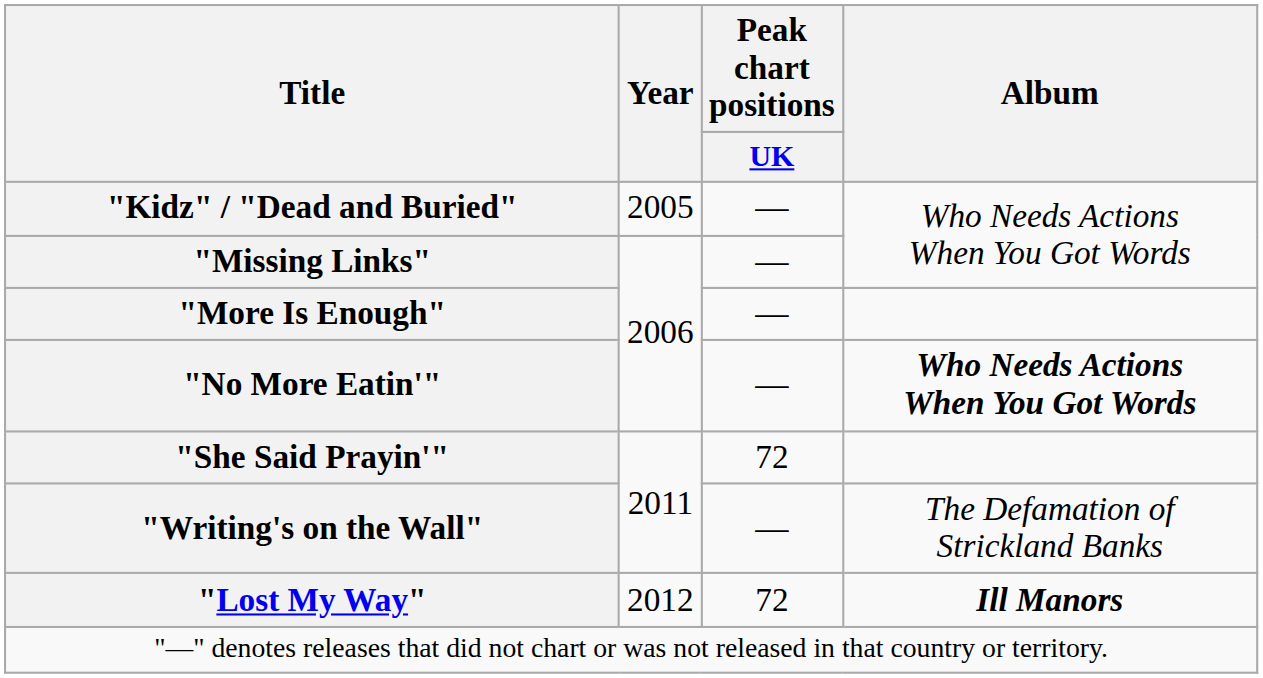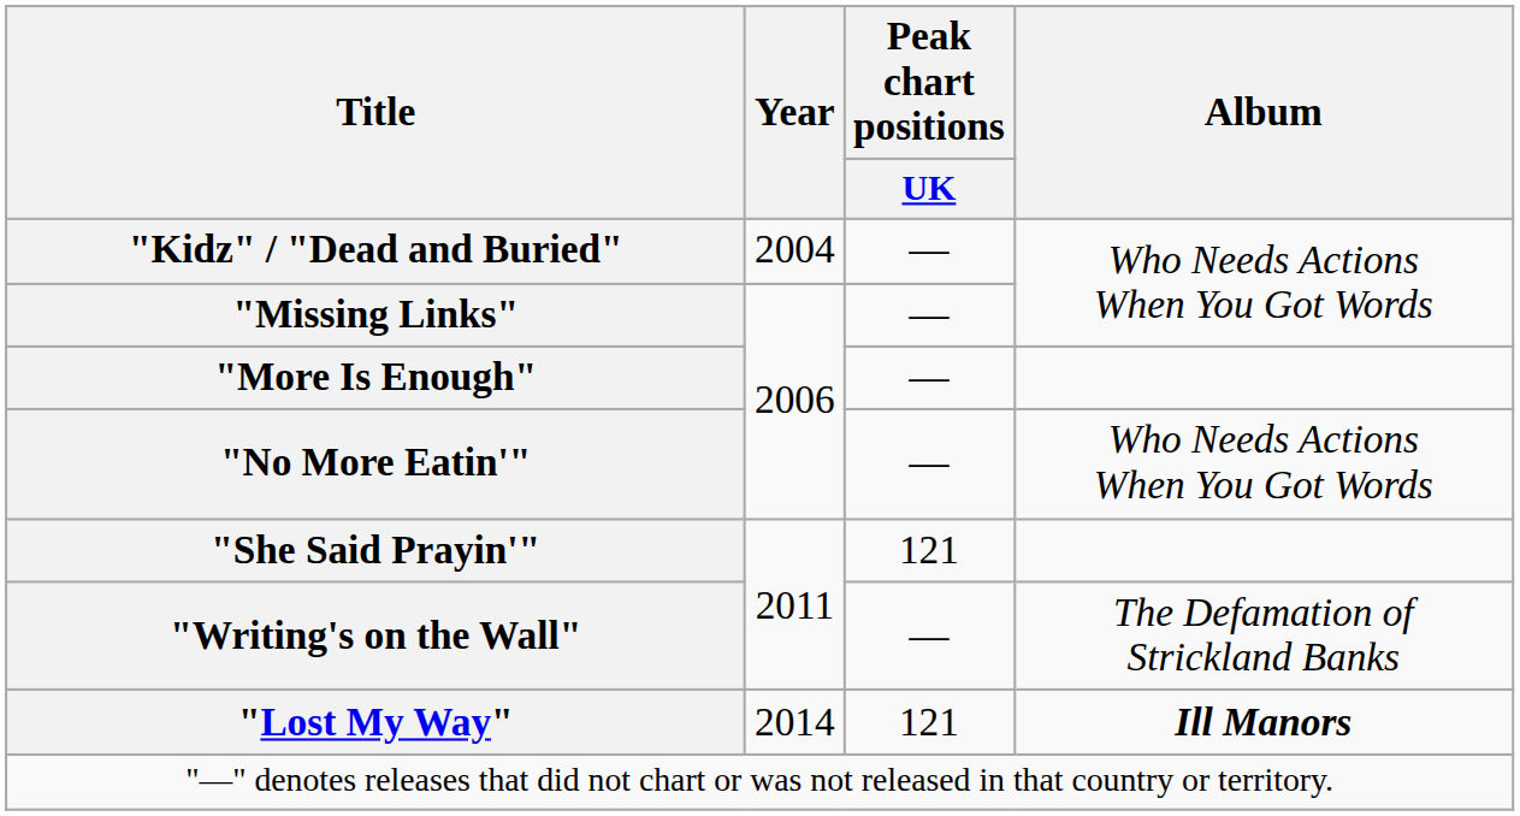 <table class="wikitable plainrowheaders" style="text-align:center;" border="1">
 <tr>
 <th scope="col" rowspan="2" style="width:18em;">Title</th>
 <th scope="col" rowspan="2">Year</th>
 <th scope="col" colspan="1">Peak<br>chart<br>positions</th>
 <th scope="col" rowspan="2" style="width:12em;">Album</th>
 </tr>
 <tr>
 <th scope="col" style="width:3em;font-size:90%;"><a href='#'>UK</a><br></th>
 </tr>
 <tr>
 <th scope="row">"Kidz" / "Dead and Buried"</th>
-<td>2005</td>
+<td>2004</td>
 <td>—</td>
 <td rowspan="2"><em>Who Needs Actions<br>When You Got Words</em></td>
 </tr>
 <tr>
 <th scope="row">"Missing Links"</th>
 <td rowspan="3">2006</td>
 <td>—</td>
 </tr>
 <tr>
 <th scope="row">"More Is Enough" </th>
 <td>—</td>
 <td></td>
 </tr>
 <tr>
 <th scope="row">"No More Eatin'"</th>
 <td>—</td>
-<td><strong><em>Who Needs Actions<br>When You Got Words</em></strong></td>
+<td><em>Who Needs Actions<br>When You Got Words</em></td>
 </tr>
 <tr>
 <th scope="row">"She Said Prayin'" </th>
 <td rowspan="2">2011</td>
-<td>72</td>
+<td>121</td>
 <td></td>
 </tr>
 <tr>
 <th scope="row">"Writing's on the Wall"</th>
 <td>—</td>
 <td><em>The Defamation of<br>Strickland Banks</em></td>
 </tr>
 <tr>
 <th scope="row">"<a href='#'>Lost My Way</a>"</th>
-<td>2012</td>
-<td>72</td>
+<td>2014</td>
+<td>121</td>
 <td><strong><em>Ill Manors</em></strong></td>
 </tr>
 <tr>
 <td colspan="4" style="font-size:10pt" align="center">"—" denotes releases that did not chart or was not released in that country or territory.</td>
 </tr>
 </table>
